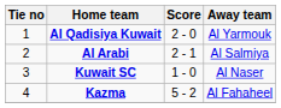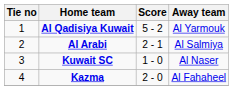 <table class="wikitable" style="text-align: center">
 <tr>
 <th>Tie no</th>
 <th>Home team</th>
 <th>Score</th>
 <th>Away team</th>
 </tr>
 <tr>
 <td>1</td>
 <td><strong><a href='#'>Al Qadisiya Kuwait</a></strong></td>
-<td>2 - 0</td>
+<td>5 - 2</td>
 <td><a href='#'>Al Yarmouk</a></td>
 </tr>
 <tr>
 <td>2</td>
 <td><strong><a href='#'>Al Arabi</a></strong></td>
 <td>2 - 1</td>
 <td><a href='#'>Al Salmiya</a></td>
 </tr>
 <tr>
 <td>3</td>
 <td><strong><a href='#'>Kuwait SC</a></strong></td>
 <td>1 - 0</td>
 <td><a href='#'>Al Naser</a></td>
 </tr>
 <tr>
 <td>4</td>
 <td><strong><a href='#'>Kazma</a></strong></td>
-<td>5 - 2</td>
+<td>2 - 0</td>
 <td><a href='#'>Al Fahaheel</a></td>
 </tr>
 <tr>
 </tr>
 </table>
